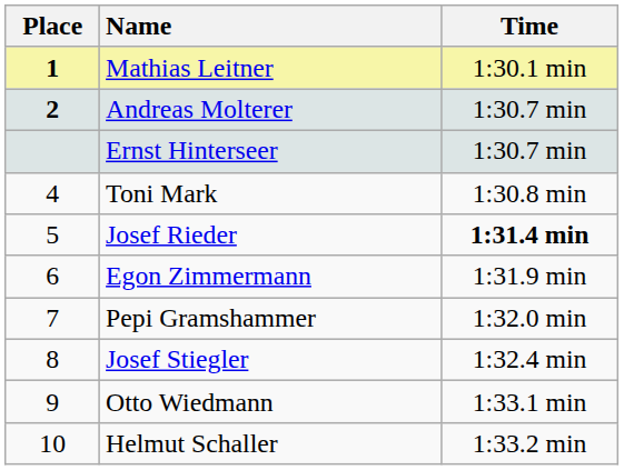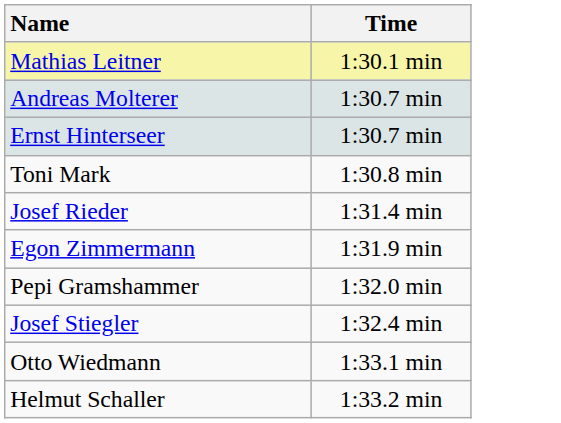 <table class="wikitable" style="text-align:center">
 <tr>
-<th width="50">Place</th>
 <th width="200" style="text-align:left">Name</th>
 <th width="100">Time</th>
 </tr>
 <tr bgcolor="#F7F6A8">
-<td><strong>1</strong></td>
 <td align="left"><a href='#'>Mathias Leitner</a></td>
 <td>1:30.1 min</td>
 </tr>
 <tr bgcolor="#DCE5E5">
-<td><strong>2</strong></td>
 <td align="left"><a href='#'>Andreas Molterer</a></td>
 <td>1:30.7 min</td>
 </tr>
 <tr bgcolor="#DCE5E5">
-<td></td>
 <td align="left"><a href='#'>Ernst Hinterseer</a></td>
 <td>1:30.7 min</td>
 </tr>
 <tr>
-<td>4</td>
 <td align="left">Toni Mark</td>
 <td>1:30.8 min</td>
 </tr>
 <tr>
-<td>5</td>
 <td align="left"><a href='#'>Josef Rieder</a></td>
-<td><strong>1:31.4 min</strong></td>
+<td>1:31.4 min</td>
 </tr>
 <tr>
-<td>6</td>
 <td align="left"><a href='#'>Egon Zimmermann</a></td>
 <td>1:31.9 min</td>
 </tr>
 <tr>
-<td>7</td>
 <td align="left">Pepi Gramshammer</td>
 <td>1:32.0 min</td>
 </tr>
 <tr>
-<td>8</td>
 <td align="left"><a href='#'>Josef Stiegler</a></td>
 <td>1:32.4 min</td>
 </tr>
 <tr>
-<td>9</td>
 <td align="left">Otto Wiedmann</td>
 <td>1:33.1 min</td>
 </tr>
 <tr>
-<td>10</td>
 <td align="left">Helmut Schaller</td>
 <td>1:33.2 min</td>
 </tr>
 </table>
